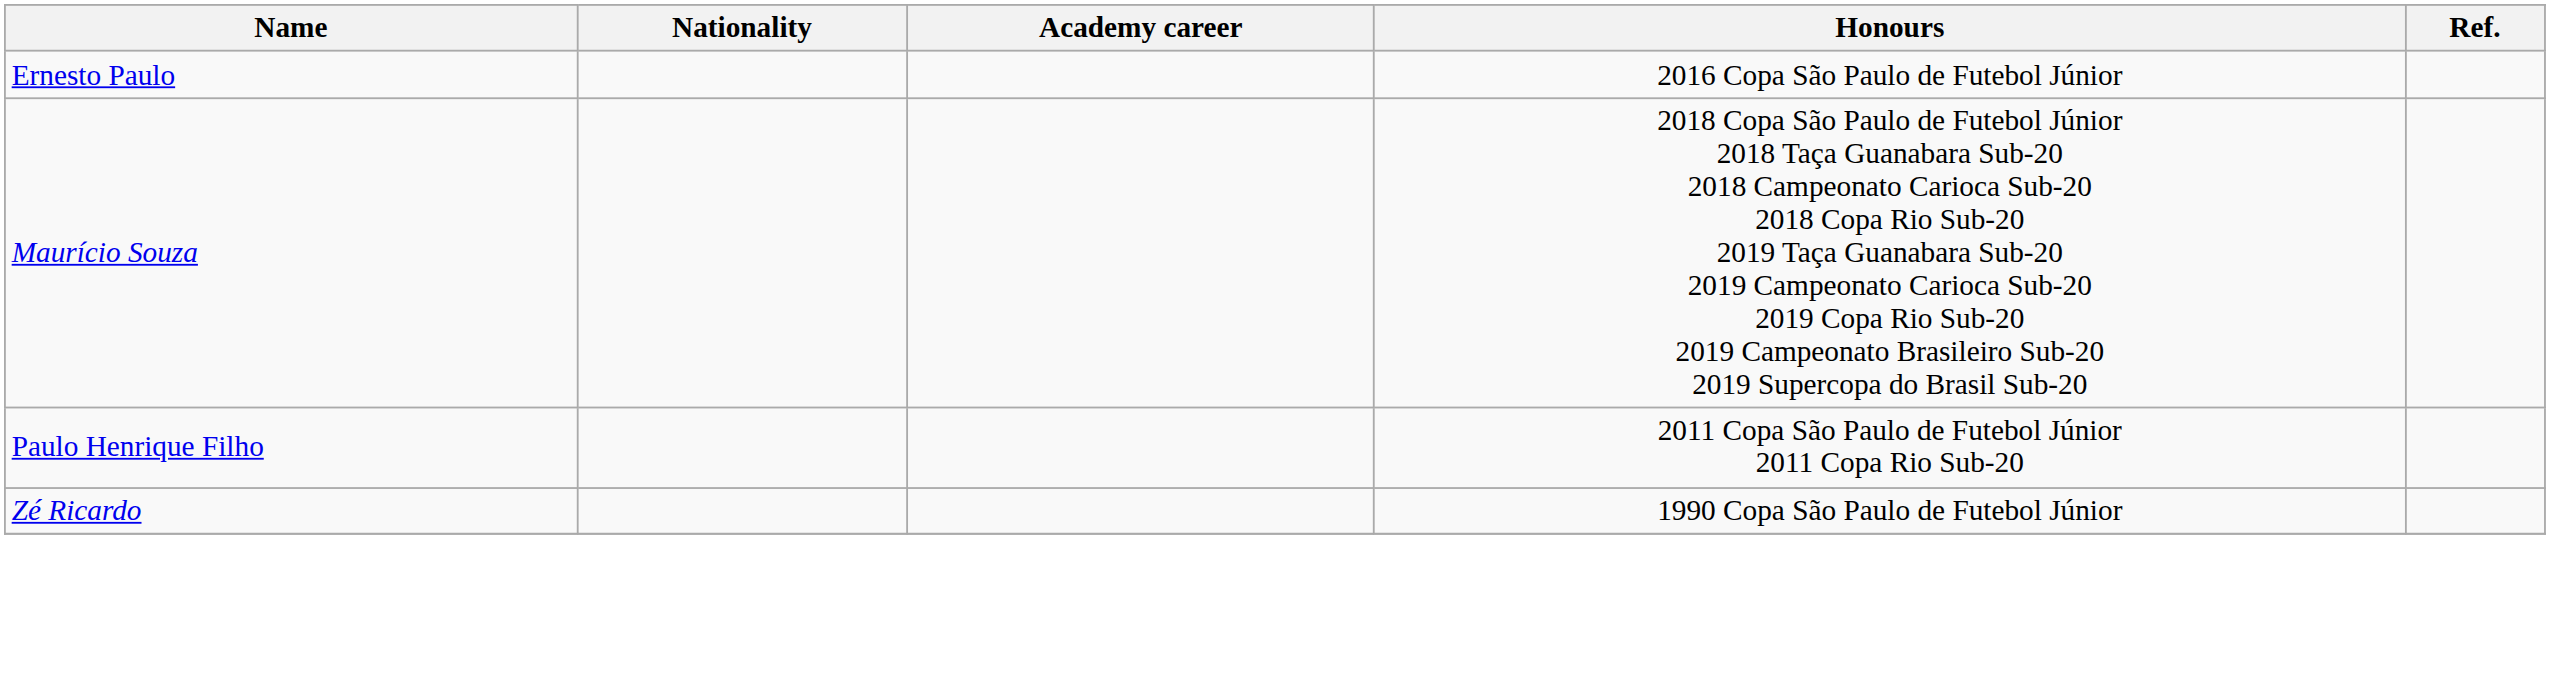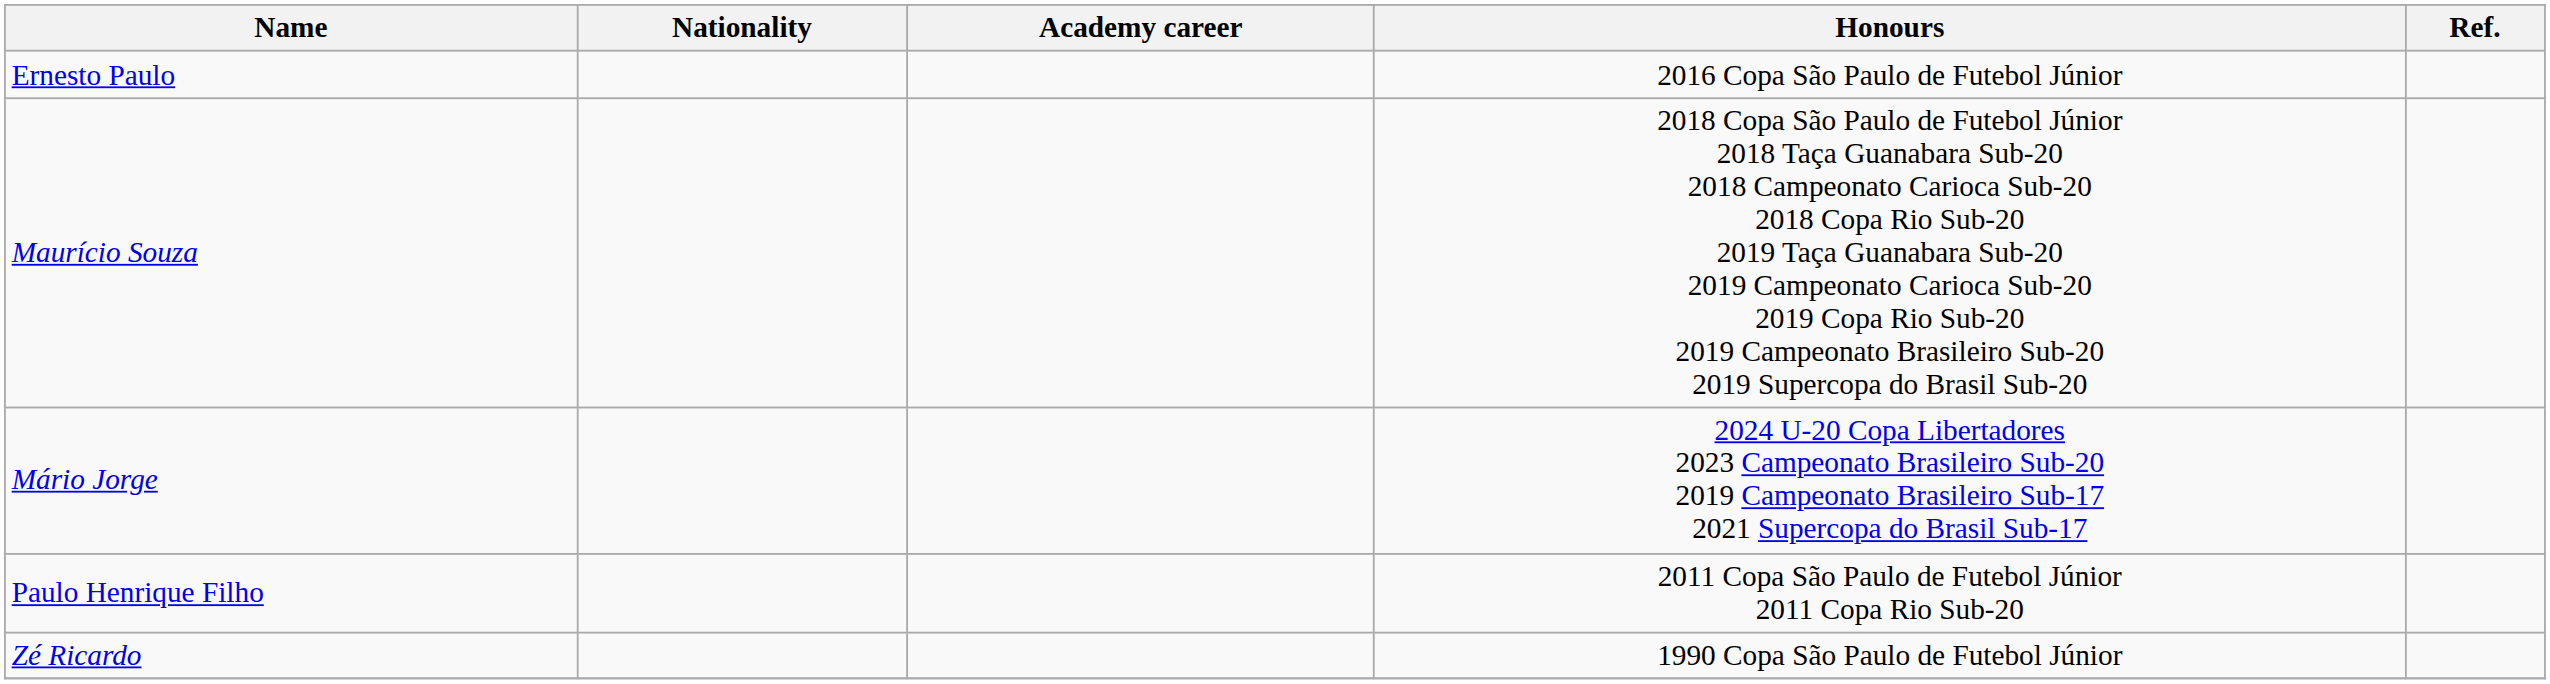 <table width=70% class="wikitable sortable" style="text-align:center;">
 <tr>
 <th>Name</th>
 <th>Nationality</th>
 <th>Academy career</th>
 <th>Honours</th>
 <th class="unsortable">Ref.</th>
 </tr>
 <tr>
 <td scope="row" align="left"><a href='#'>Ernesto Paulo</a></td>
 <td align="left"></td>
 <td></td>
 <td>2016 Copa São Paulo de Futebol Júnior<br></td>
 <td></td>
 </tr>
 <tr>
 <td scope="row" align="left"><em><a href='#'>Maurício Souza</a></em></td>
 <td align="left"></td>
 <td></td>
 <td>2018 Copa São Paulo de Futebol Júnior<br>2018 Taça Guanabara Sub-20<br>2018 Campeonato Carioca Sub-20<br>2018 Copa Rio Sub-20<br>2019 Taça Guanabara Sub-20<br>2019 Campeonato Carioca Sub-20<br>2019 Copa Rio Sub-20<br>2019 Campeonato Brasileiro Sub-20<br>2019 Supercopa do Brasil Sub-20</td>
 <td></td>
 </tr>
 <tr>
+<td scope="row" align="left"><em><a href='#'>Mário Jorge</a></em></td>
+<td align="left"></td>
+<td></td>
+<td><a href='#'>2024 U-20 Copa Libertadores</a><br> 2023 <a href='#'>Campeonato Brasileiro Sub-20</a><br>2019 <a href='#'>Campeonato Brasileiro Sub-17</a><br>2021 <a href='#'>Supercopa do Brasil Sub-17</a></td>
+<td></td>
+</tr>
+<tr>
 <td scope="row" align="left"><a href='#'>Paulo Henrique Filho</a></td>
 <td align="left"></td>
 <td></td>
 <td>2011 Copa São Paulo de Futebol Júnior<br>2011 Copa Rio Sub-20</td>
 <td></td>
 </tr>
 <tr>
 <td scope="row" align="left"><em><a href='#'>Zé Ricardo</a></em></td>
 <td align="left"></td>
 <td></td>
 <td>1990 Copa São Paulo de Futebol Júnior</td>
 <td></td>
 </tr>
 <tr>
 </tr>
 </table>
